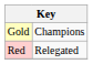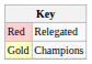 <table class="wikitable" style="font-size:85%">
 <tr>
 <th colspan=2>Key</th>
+</tr>
+<tr>
+<td bgcolor="#ffcfcf">Red</td>
+<td>Relegated</td>
 </tr>
 <tr>
 <td bgcolor="#ffffbf">Gold</td>
 <td>Champions</td>
 </tr>
 <tr>
-<td bgcolor="#ffcfcf">Red</td>
-<td>Relegated</td>
-</tr>
-<tr>
 </tr>
 </table>
